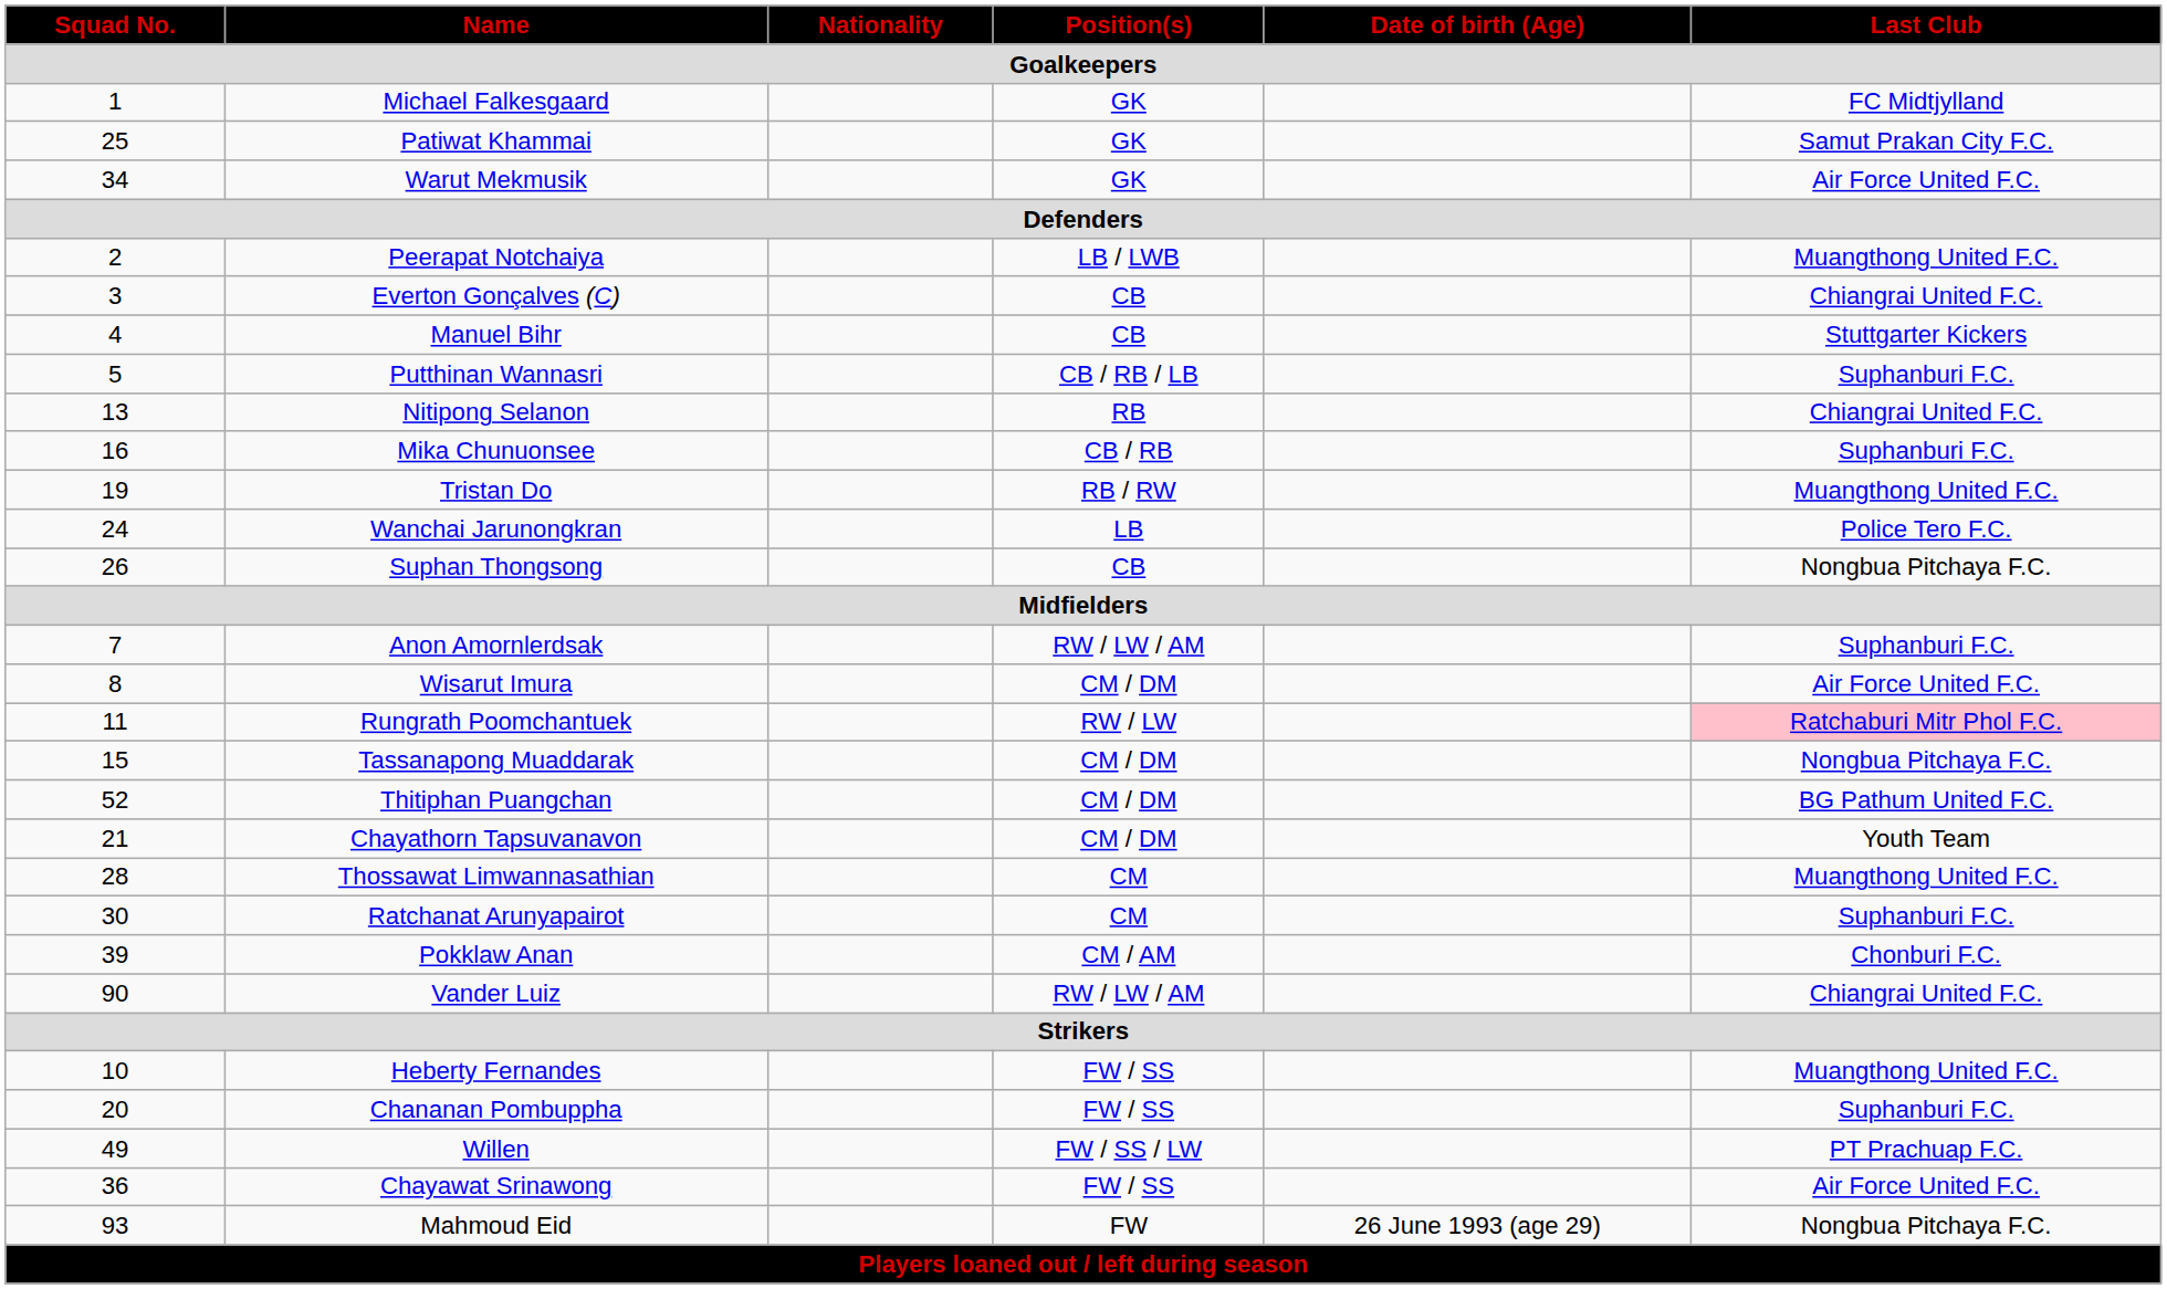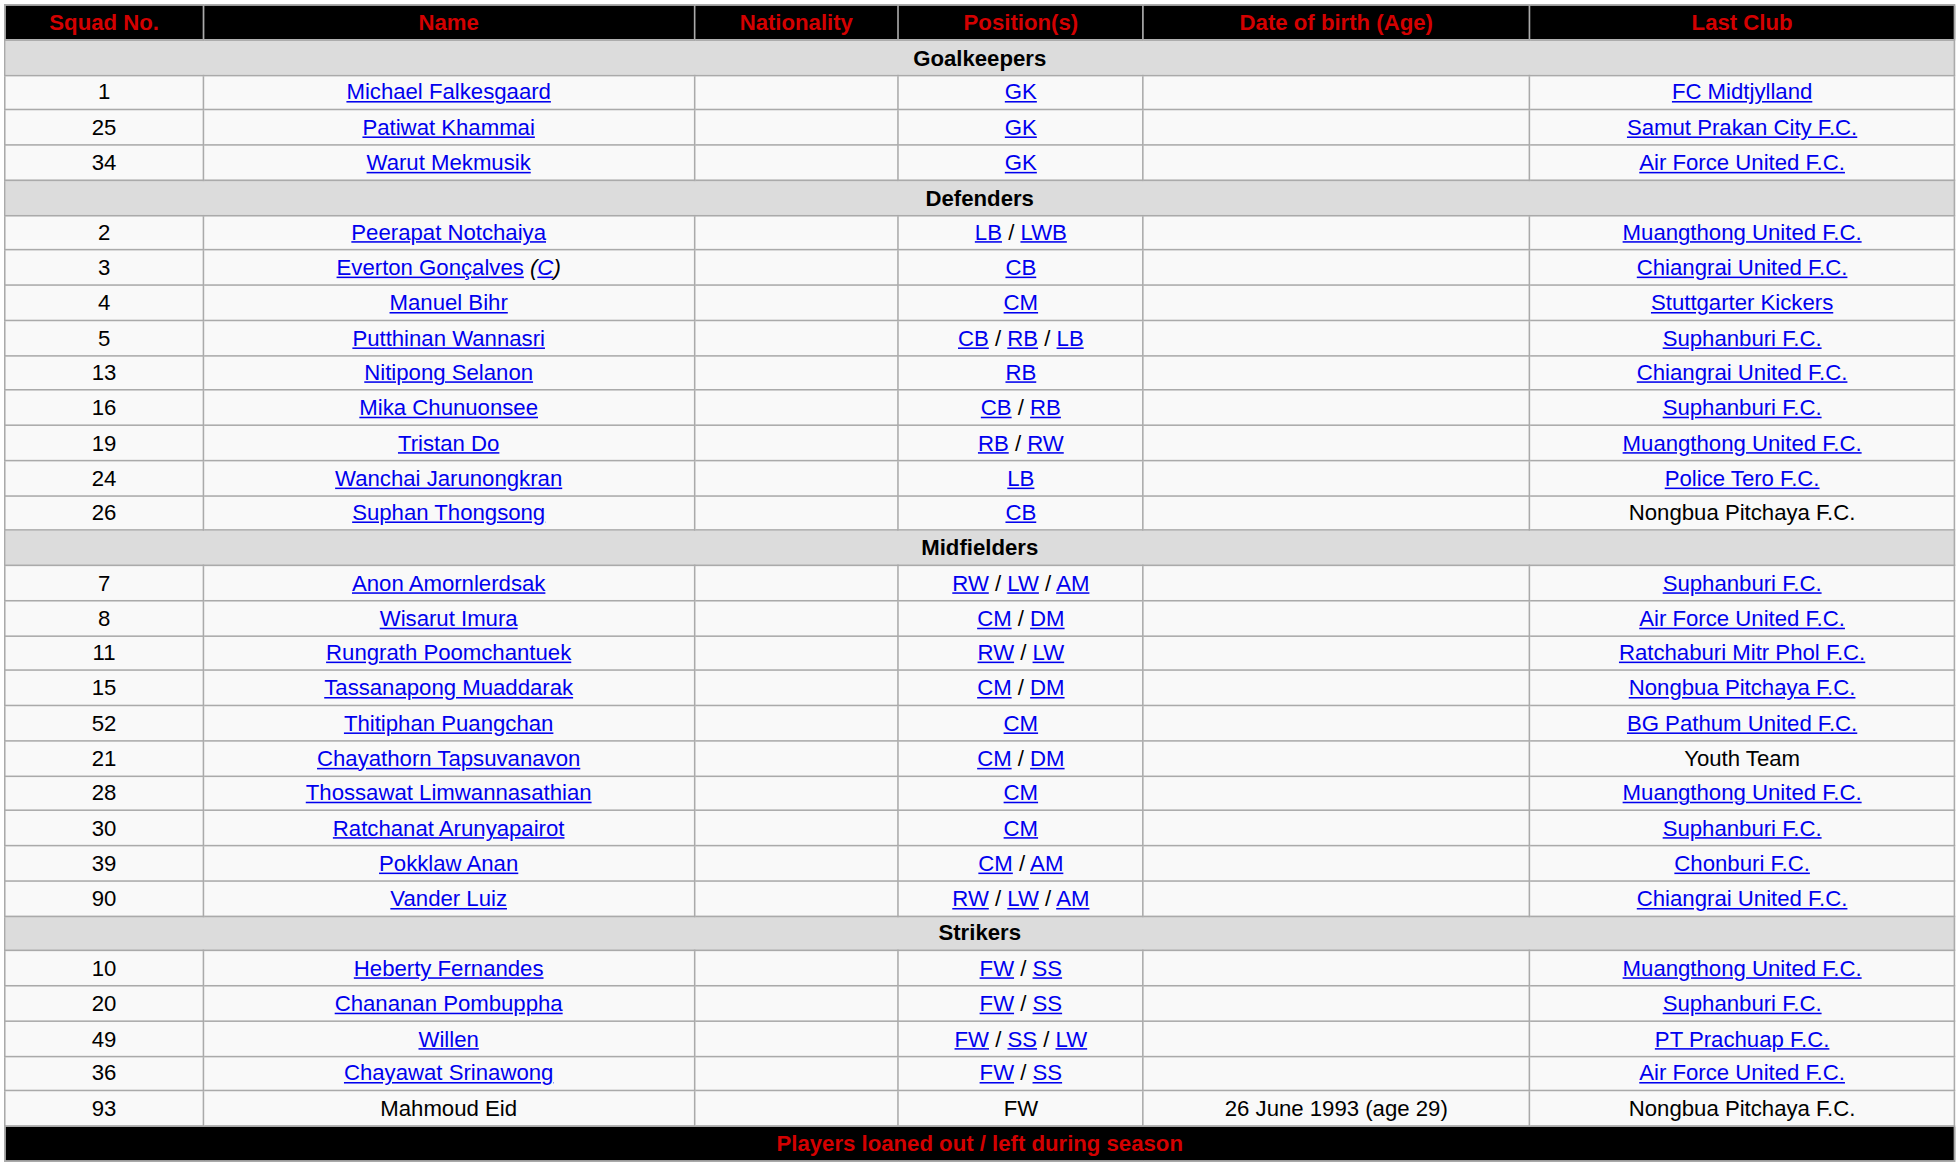 <table class="wikitable" style="text-align:center; font-size:90%; width:80%;">
 <tr>
 <th style="background:#000000; color:#d30000; text-align:center;">Squad No.</th>
 <th style="background:#000000; color:#d30000; text-align:center;">Name</th>
 <th style="background:#000000; color:#d30000; text-align:center;">Nationality</th>
 <th style="background:#000000; color:#d30000; text-align:center;">Position(s)</th>
 <th style="background:#000000; color:#d30000; text-align:center;">Date of birth (Age)</th>
 <th style="background:#000000; color:#d30000; text-align:center;">Last Club</th>
 </tr>
 <tr>
 <th colspan="6" style="background:#DCDCDC; text-align:center;">Goalkeepers</th>
 </tr>
 <tr>
 <td>1</td>
 <td><a href='#'>Michael Falkesgaard</a></td>
 <td></td>
 <td><a href='#'>GK</a></td>
 <td></td>
 <td> <a href='#'>FC Midtjylland</a></td>
 </tr>
 <tr>
 <td>25</td>
 <td><a href='#'>Patiwat Khammai</a></td>
 <td></td>
 <td><a href='#'>GK</a></td>
 <td></td>
 <td> <a href='#'>Samut Prakan City F.C.</a></td>
 </tr>
 <tr>
 <td>34</td>
 <td><a href='#'>Warut Mekmusik</a></td>
 <td></td>
 <td><a href='#'>GK</a></td>
 <td></td>
 <td> <a href='#'>Air Force United F.C.</a></td>
 </tr>
 <tr>
 <th colspan="6" style="background:#DCDCDC; text-align:center;">Defenders</th>
 </tr>
 <tr>
 <td>2</td>
 <td><a href='#'>Peerapat Notchaiya</a></td>
 <td></td>
 <td><a href='#'>LB</a> / <a href='#'>LWB</a></td>
 <td></td>
 <td> <a href='#'>Muangthong United F.C.</a></td>
 </tr>
 <tr>
 <td>3</td>
 <td><a href='#'>Everton Gonçalves</a> <em>(<a href='#'>C</a>)</em></td>
 <td></td>
 <td><a href='#'>CB</a></td>
 <td></td>
 <td> <a href='#'>Chiangrai United F.C.</a></td>
 </tr>
 <tr>
 <td>4</td>
 <td><a href='#'>Manuel Bihr</a></td>
 <td></td>
-<td><a href='#'>CB</a></td>
+<td><a href='#'>CM</a></td>
 <td></td>
 <td> <a href='#'>Stuttgarter Kickers</a></td>
 </tr>
 <tr>
 <td>5</td>
 <td><a href='#'>Putthinan Wannasri</a></td>
 <td></td>
 <td><a href='#'>CB</a> / <a href='#'>RB</a> / <a href='#'>LB</a></td>
 <td></td>
 <td> <a href='#'>Suphanburi F.C.</a></td>
 </tr>
 <tr>
 <td>13</td>
 <td><a href='#'>Nitipong Selanon</a></td>
 <td></td>
 <td><a href='#'>RB</a></td>
 <td></td>
 <td> <a href='#'>Chiangrai United F.C.</a></td>
 </tr>
 <tr>
 <td>16</td>
 <td><a href='#'>Mika Chunuonsee</a></td>
 <td></td>
 <td><a href='#'>CB</a> / <a href='#'>RB</a></td>
 <td></td>
 <td> <a href='#'>Suphanburi F.C.</a></td>
 </tr>
 <tr>
 <td>19</td>
 <td><a href='#'>Tristan Do</a></td>
 <td></td>
 <td><a href='#'>RB</a> / <a href='#'>RW</a></td>
 <td></td>
 <td> <a href='#'>Muangthong United F.C.</a></td>
 </tr>
 <tr>
 <td>24</td>
 <td><a href='#'>Wanchai Jarunongkran</a></td>
 <td></td>
 <td><a href='#'>LB</a></td>
 <td></td>
 <td> <a href='#'>Police Tero F.C.</a></td>
 </tr>
 <tr>
 <td>26</td>
 <td><a href='#'>Suphan Thongsong</a></td>
 <td></td>
 <td><a href='#'>CB</a></td>
 <td></td>
 <td> Nongbua Pitchaya F.C.</td>
 </tr>
 <tr>
 <th colspan="6" style="background:#DCDCDC; text-align:center;">Midfielders</th>
 </tr>
 <tr>
 <td>7</td>
 <td><a href='#'>Anon Amornlerdsak</a></td>
 <td></td>
 <td><a href='#'>RW</a> / <a href='#'>LW</a> / <a href='#'>AM</a></td>
 <td></td>
 <td> <a href='#'>Suphanburi F.C.</a></td>
 </tr>
 <tr>
 <td>8</td>
 <td><a href='#'>Wisarut Imura</a></td>
 <td></td>
 <td><a href='#'>CM</a> / <a href='#'>DM</a></td>
 <td></td>
 <td> <a href='#'>Air Force United F.C.</a></td>
 </tr>
 <tr>
 <td>11</td>
 <td><a href='#'>Rungrath Poomchantuek</a></td>
 <td></td>
 <td><a href='#'>RW</a> / <a href='#'>LW</a></td>
 <td></td>
-<td style="background: pink;"> <a href='#'>Ratchaburi Mitr Phol F.C.</a></td>
+<td> <a href='#'>Ratchaburi Mitr Phol F.C.</a></td>
 </tr>
 <tr>
 <td>15</td>
 <td><a href='#'>Tassanapong Muaddarak</a></td>
 <td></td>
 <td><a href='#'>CM</a> / <a href='#'>DM</a></td>
 <td></td>
 <td> <a href='#'>Nongbua Pitchaya F.C.</a></td>
 </tr>
 <tr>
 <td>52</td>
 <td><a href='#'>Thitiphan Puangchan</a></td>
 <td></td>
-<td><a href='#'>CM</a> / <a href='#'>DM</a></td>
+<td><a href='#'>CM</a></td>
 <td></td>
 <td> <a href='#'>BG Pathum United F.C.</a></td>
 </tr>
 <tr>
 <td>21</td>
 <td><a href='#'>Chayathorn Tapsuvanavon</a></td>
 <td></td>
 <td><a href='#'>CM</a> / <a href='#'>DM</a></td>
 <td></td>
 <td>Youth Team</td>
 </tr>
 <tr>
 <td>28</td>
 <td><a href='#'>Thossawat Limwannasathian</a></td>
 <td></td>
 <td><a href='#'>CM</a></td>
 <td></td>
 <td> <a href='#'>Muangthong United F.C.</a></td>
 </tr>
 <tr>
 <td>30</td>
 <td><a href='#'>Ratchanat Arunyapairot</a></td>
 <td></td>
 <td><a href='#'>CM</a></td>
 <td></td>
 <td> <a href='#'>Suphanburi F.C.</a></td>
 </tr>
 <tr>
 <td>39</td>
 <td><a href='#'>Pokklaw Anan</a></td>
 <td></td>
 <td><a href='#'>CM</a> / <a href='#'>AM</a></td>
 <td></td>
 <td> <a href='#'>Chonburi F.C.</a></td>
 </tr>
 <tr>
 <td>90</td>
 <td><a href='#'>Vander Luiz</a></td>
 <td></td>
 <td><a href='#'>RW</a> / <a href='#'>LW</a> / <a href='#'>AM</a></td>
 <td></td>
 <td> <a href='#'>Chiangrai United F.C.</a></td>
 </tr>
 <tr>
 <th colspan="6" style="background:#DCDCDC; text-align:center;">Strikers</th>
 </tr>
 <tr>
 <td>10</td>
 <td><a href='#'>Heberty Fernandes</a></td>
 <td></td>
 <td><a href='#'>FW</a> / <a href='#'>SS</a></td>
 <td></td>
 <td> <a href='#'>Muangthong United F.C.</a></td>
 </tr>
 <tr>
 <td>20</td>
 <td><a href='#'>Chananan Pombuppha</a></td>
 <td></td>
 <td><a href='#'>FW</a> / <a href='#'>SS</a></td>
 <td></td>
 <td> <a href='#'>Suphanburi F.C.</a></td>
 </tr>
 <tr>
 <td>49</td>
 <td><a href='#'>Willen</a></td>
 <td></td>
 <td><a href='#'>FW</a> / <a href='#'>SS</a> / <a href='#'>LW</a></td>
 <td></td>
 <td> <a href='#'>PT Prachuap F.C.</a></td>
 </tr>
 <tr>
 <td>36</td>
 <td><a href='#'>Chayawat Srinawong</a></td>
 <td></td>
 <td><a href='#'>FW</a> / <a href='#'>SS</a></td>
 <td></td>
 <td> <a href='#'>Air Force United F.C.</a></td>
 </tr>
 <tr>
 <td>93</td>
 <td>Mahmoud Eid</td>
 <td></td>
 <td>FW</td>
 <td>26 June 1993 (age 29)</td>
 <td> Nongbua Pitchaya F.C.</td>
 </tr>
 <tr>
 <th colspan="8" style="background:#000000; color:#d30000; text-align:center">Players loaned out / left during season</th>
 </tr>
 <tr>
 </tr>
 </table>
